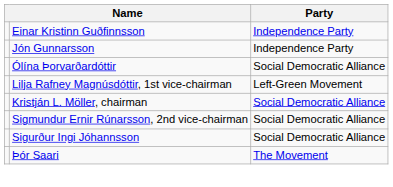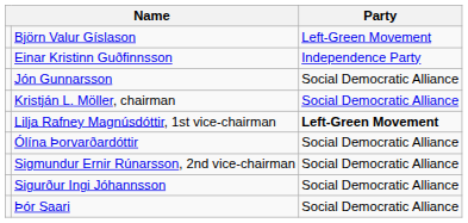 <table class="sortable wikitable">
 <tr>
 <th colspan="2">Name</th>
 <th>Party</th>
+</tr>
+<tr>
+<td></td>
+<td><a href='#'>Björn Valur Gíslason</a></td>
+<td><a href='#'>Left-Green Movement</a></td>
 </tr>
 <tr>
 <td></td>
 <td><a href='#'>Einar Kristinn Guðfinnsson</a></td>
 <td><a href='#'>Independence Party</a></td>
 </tr>
 <tr>
 <td></td>
 <td><a href='#'>Jón Gunnarsson</a></td>
-<td>Independence Party</td>
+<td>Social Democratic Alliance</td>
+</tr>
+<tr>
+<td></td>
+<td><a href='#'>Kristján L. Möller</a>, chairman</td>
+<td><a href='#'>Social Democratic Alliance</a></td>
+</tr>
+<tr>
+<td></td>
+<td><a href='#'>Lilja Rafney Magnúsdóttir</a>, 1st vice-chairman</td>
+<td><strong>Left-Green Movement</strong></td>
 </tr>
 <tr>
 <td></td>
 <td><a href='#'>Ólína Þorvarðardóttir</a></td>
 <td>Social Democratic Alliance</td>
-</tr>
-<tr>
-<td></td>
-<td><a href='#'>Lilja Rafney Magnúsdóttir</a>, 1st vice-chairman</td>
-<td>Left-Green Movement</td>
-</tr>
-<tr>
-<td></td>
-<td><a href='#'>Kristján L. Möller</a>, chairman</td>
-<td><a href='#'>Social Democratic Alliance</a></td>
 </tr>
 <tr>
 <td></td>
 <td><a href='#'>Sigmundur Ernir Rúnarsson</a>, 2nd vice-chairman</td>
 <td>Social Democratic Alliance</td>
 </tr>
 <tr>
 <td></td>
 <td><a href='#'>Sigurður Ingi Jóhannsson</a></td>
 <td>Social Democratic Alliance</td>
 </tr>
 <tr>
 <td></td>
 <td><a href='#'>Þór Saari</a></td>
-<td><a href='#'>The Movement</a></td>
+<td>Social Democratic Alliance</td>
 </tr>
 </table>
